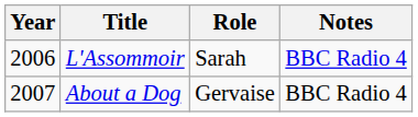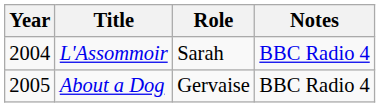 <table class="wikitable">
 <tr>
 <th>Year</th>
 <th>Title</th>
 <th>Role</th>
 <th>Notes</th>
 </tr>
 <tr>
-<td>2006</td>
+<td>2004</td>
 <td><em><a href='#'>L'Assommoir</a></em></td>
 <td>Sarah</td>
 <td><a href='#'>BBC Radio 4</a></td>
 </tr>
 <tr>
-<td>2007</td>
+<td>2005</td>
 <td><em><a href='#'>About a Dog</a></em></td>
 <td>Gervaise</td>
 <td>BBC Radio 4</td>
 </tr>
 </table>
